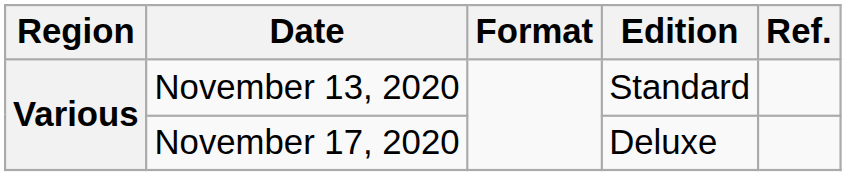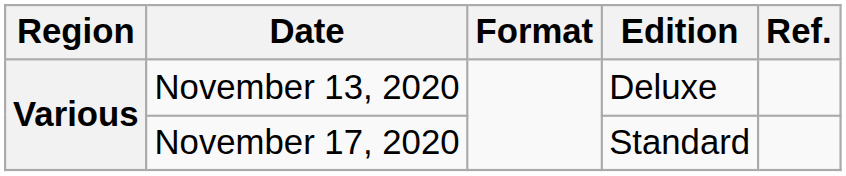 <table class="wikitable plainrowheaders">
 <tr>
 <th scope="col">Region</th>
 <th scope="col">Date</th>
 <th scope="col">Format</th>
 <th scope="col">Edition</th>
 <th scope="col">Ref.</th>
 </tr>
 <tr>
 <th rowspan="2" scope="row">Various</th>
 <td>November 13, 2020</td>
 <td rowspan="2"></td>
-<td>Standard</td>
+<td>Deluxe</td>
 <td></td>
 </tr>
 <tr>
 <td>November 17, 2020</td>
-<td>Deluxe</td>
+<td>Standard</td>
 <td></td>
 </tr>
 </table>
